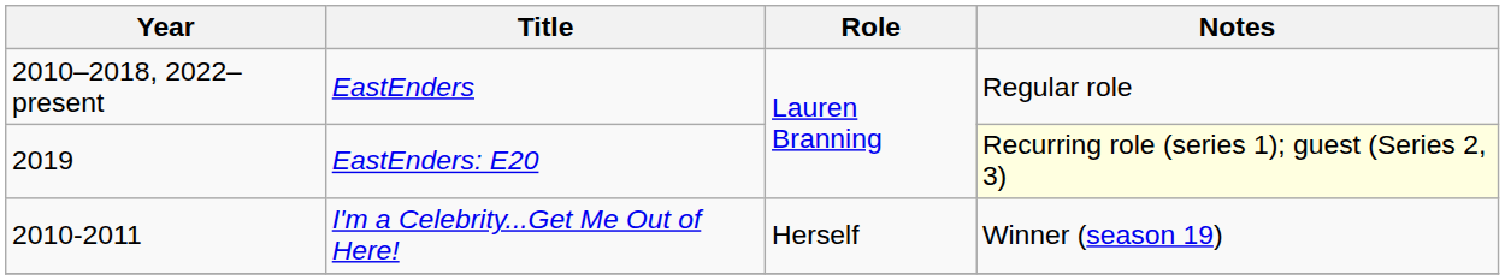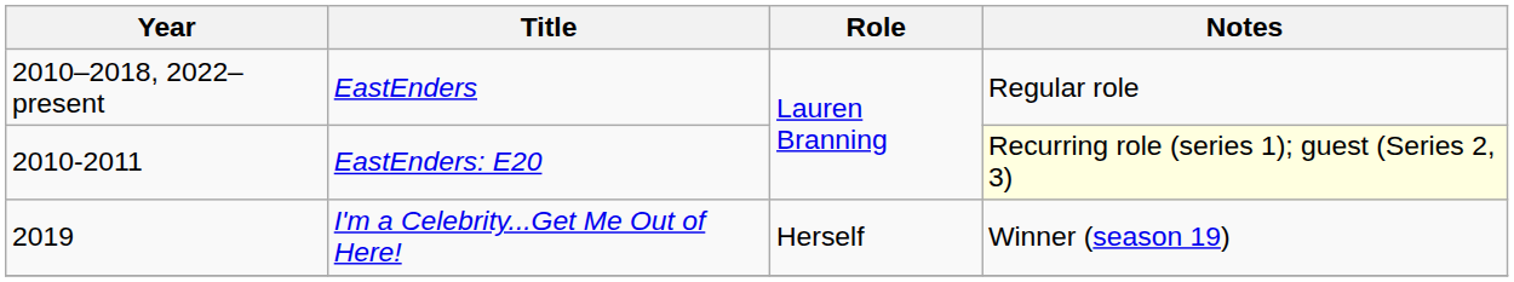 <table class="wikitable unsortable">
 <tr>
 <th>Year</th>
 <th>Title</th>
 <th>Role</th>
 <th>Notes</th>
 </tr>
 <tr>
 <td>2010–2018, 2022–present</td>
 <td><em><a href='#'>EastEnders</a></em></td>
 <td rowspan="2"><a href='#'>Lauren Branning</a></td>
 <td>Regular role</td>
 </tr>
 <tr>
-<td>2019</td>
+<td>2010-2011</td>
 <td><em><a href='#'>EastEnders: E20</a></em></td>
 <td style="background: lightyellow;">Recurring role (series 1); guest (Series 2, 3)</td>
 </tr>
 <tr>
-<td>2010-2011</td>
+<td>2019</td>
 <td><em><a href='#'>I'm a Celebrity...Get Me Out of Here!</a></em></td>
 <td>Herself</td>
 <td>Winner (<a href='#'>season 19</a>)</td>
 </tr>
 <tr>
 </tr>
 </table>
